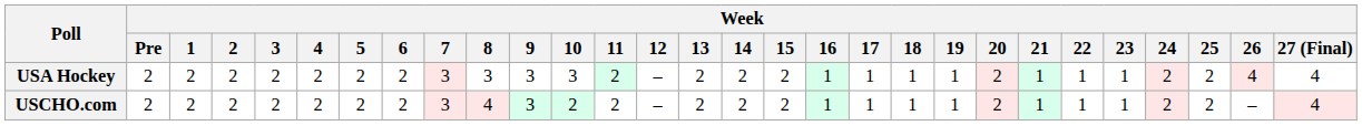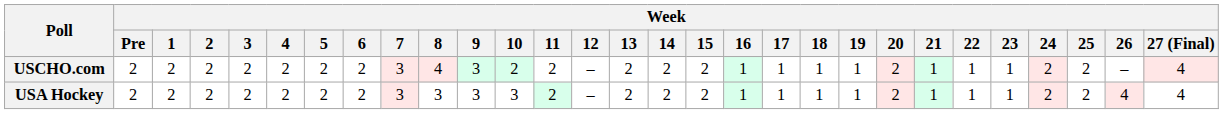 <table class="wikitable" style="white-space:nowrap;">
 <tr>
 <th scope="col" width="100" rowspan="2">Poll</th>
 <th colspan="28">Week</th>
 </tr>
 <tr>
 <th scope="col" width="30">Pre</th>
 <th scope="col" width="30">1</th>
 <th scope="col" width="30">2</th>
 <th scope="col" width="30">3</th>
 <th scope="col" width="30">4</th>
 <th scope="col" width="30">5</th>
 <th scope="col" width="30">6</th>
 <th scope="col" width="30">7</th>
 <th scope="col" width="30">8</th>
 <th scope="col" width="30">9</th>
 <th scope="col" width="30">10</th>
 <th scope="col" width="30">11</th>
 <th scope="col" width="30">12</th>
 <th scope="col" width="30">13</th>
 <th scope="col" width="30">14</th>
 <th scope="col" width="30">15</th>
 <th scope="col" width="30">16</th>
 <th scope="col" width="30">17</th>
 <th scope="col" width="30">18</th>
 <th scope="col" width="30">19</th>
 <th scope="col" width="30">20</th>
 <th scope="col" width="30">21</th>
 <th scope="col" width="30">22</th>
 <th scope="col" width="30">23</th>
 <th scope="col" width="30">24</th>
 <th scope="col" width="30">25</th>
 <th scope="col" width="30">26</th>
 <th scope="col" width="30">27 (Final)</th>
 </tr>
 <tr style="text-align:center;">
+<th>USCHO.com</th>
+<td bgcolor=FFFFFF>2 </td>
+<td bgcolor=FFFFFF>2 </td>
+<td bgcolor=FFFFFF>2 </td>
+<td bgcolor=FFFFFF>2</td>
+<td bgcolor=FFFFFF>2</td>
+<td bgcolor=FFFFFF>2</td>
+<td bgcolor=FFFFFF>2 </td>
+<td bgcolor=FFE6E6>3</td>
+<td bgcolor=FFE6E6>4 </td>
+<td bgcolor=D8FFEB>3 </td>
+<td bgcolor=D8FFEB>2 </td>
+<td bgcolor=FFFFFF>2 </td>
+<td bgcolor=FFFFFF>–</td>
+<td bgcolor=FFFFFF>2 </td>
+<td bgcolor=FFFFFF>2 </td>
+<td bgcolor=FFFFFF>2</td>
+<td bgcolor=D8FFEB>1 </td>
+<td bgcolor=FFFFFF>1 </td>
+<td bgcolor=FFFFFF>1 </td>
+<td bgcolor=FFFFFF>1 </td>
+<td bgcolor=FFE6E6>2 </td>
+<td bgcolor=D8FFEB>1 </td>
+<td bgcolor=FFFFFF>1 </td>
+<td bgcolor=FFFFFF>1 </td>
+<td bgcolor=FFE6E6>2 </td>
+<td bgcolor=FFFFFF>2 </td>
+<td bgcolor=FFFFFF>–</td>
+<td bgcolor=FFE6E6>4</td>
+</tr>
+<tr style="text-align:center;">
 <th>USA Hockey</th>
 <td bgcolor=FFFFFF>2 </td>
 <td bgcolor=FFFFFF>2 </td>
 <td bgcolor=FFFFFF>2</td>
 <td bgcolor=FFFFFF>2</td>
 <td bgcolor=FFFFFF>2</td>
 <td bgcolor=FFFFFF>2</td>
 <td bgcolor=FFFFFF>2</td>
 <td bgcolor=FFE6E6>3</td>
 <td bgcolor=FFFFFF>3 </td>
 <td bgcolor=FFFFFF>3</td>
 <td bgcolor=FFFFFF>3 </td>
 <td bgcolor=D8FFEB>2 </td>
 <td bgcolor=FFFFFF>–</td>
 <td bgcolor=FFFFFF>2 </td>
 <td bgcolor=FFFFFF>2 </td>
 <td bgcolor=FFFFFF>2</td>
 <td bgcolor=D8FFEB>1 </td>
 <td bgcolor=FFFFFF>1 </td>
 <td bgcolor=FFFFFF>1 </td>
 <td bgcolor=FFFFFF>1 </td>
 <td bgcolor=FFE6E6>2 </td>
 <td bgcolor=D8FFEB>1 </td>
 <td bgcolor=FFFFFF>1 </td>
 <td bgcolor=FFFFFF>1 </td>
 <td bgcolor=FFE6E6>2 </td>
 <td bgcolor=FFFFFF>2 </td>
 <td bgcolor=FFE6E6>4</td>
 <td bgcolor=FFFFFF>4</td>
 </tr>
-<tr style="text-align:center;">
-<th>USCHO.com</th>
-<td bgcolor=FFFFFF>2 </td>
-<td bgcolor=FFFFFF>2 </td>
-<td bgcolor=FFFFFF>2 </td>
-<td bgcolor=FFFFFF>2</td>
-<td bgcolor=FFFFFF>2</td>
-<td bgcolor=FFFFFF>2</td>
-<td bgcolor=FFFFFF>2 </td>
-<td bgcolor=FFE6E6>3</td>
-<td bgcolor=FFE6E6>4 </td>
-<td bgcolor=D8FFEB>3 </td>
-<td bgcolor=D8FFEB>2 </td>
-<td bgcolor=FFFFFF>2 </td>
-<td bgcolor=FFFFFF>–</td>
-<td bgcolor=FFFFFF>2 </td>
-<td bgcolor=FFFFFF>2 </td>
-<td bgcolor=FFFFFF>2</td>
-<td bgcolor=D8FFEB>1 </td>
-<td bgcolor=FFFFFF>1 </td>
-<td bgcolor=FFFFFF>1 </td>
-<td bgcolor=FFFFFF>1 </td>
-<td bgcolor=FFE6E6>2 </td>
-<td bgcolor=D8FFEB>1 </td>
-<td bgcolor=FFFFFF>1 </td>
-<td bgcolor=FFFFFF>1 </td>
-<td bgcolor=FFE6E6>2 </td>
-<td bgcolor=FFFFFF>2 </td>
-<td bgcolor=FFFFFF>–</td>
-<td bgcolor=FFE6E6>4</td>
-</tr>
 </table>
